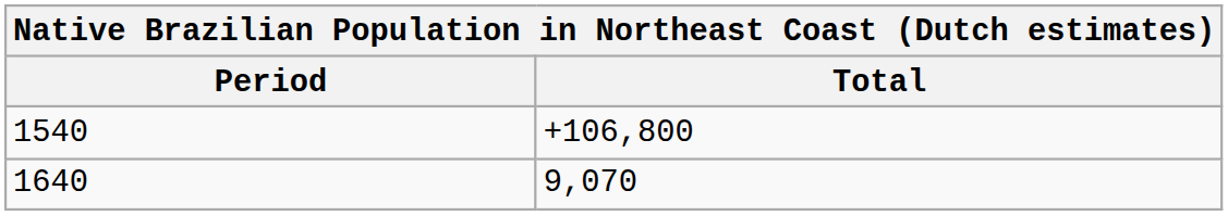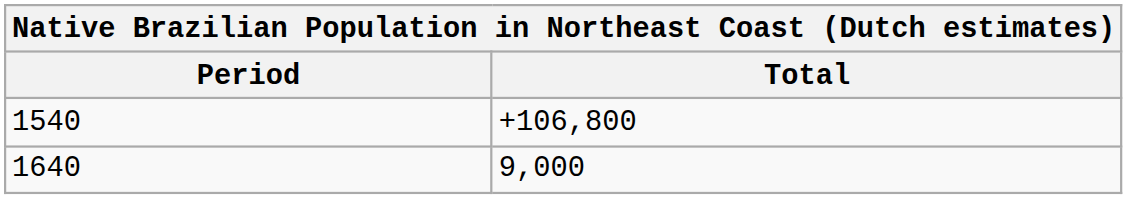 <table class="wikitable sortable">
 <tr>
 <th colspan=2>Native Brazilian Population in Northeast Coast (Dutch estimates)</th>
 </tr>
 <tr>
 <th>Period</th>
 <th>Total</th>
 </tr>
 <tr>
 <td>1540</td>
 <td>+106,800</td>
 </tr>
 <tr>
 <td>1640</td>
-<td>9,070</td>
+<td>9,000</td>
 </tr>
 </table>
